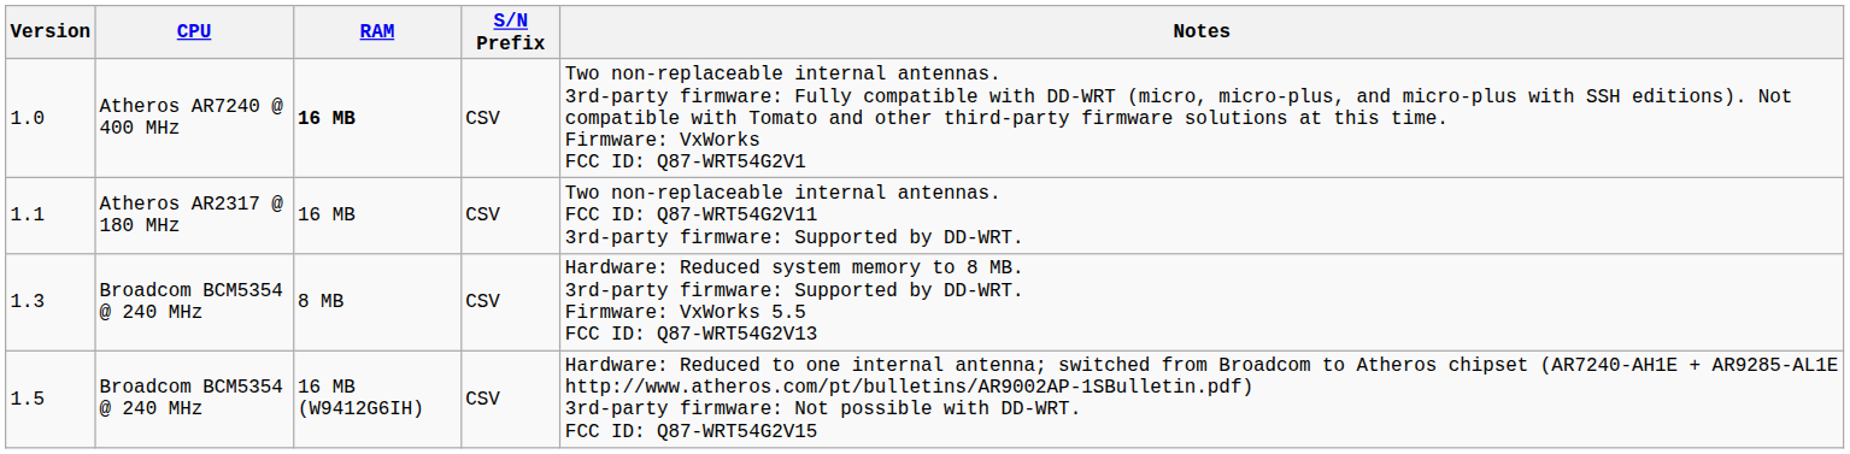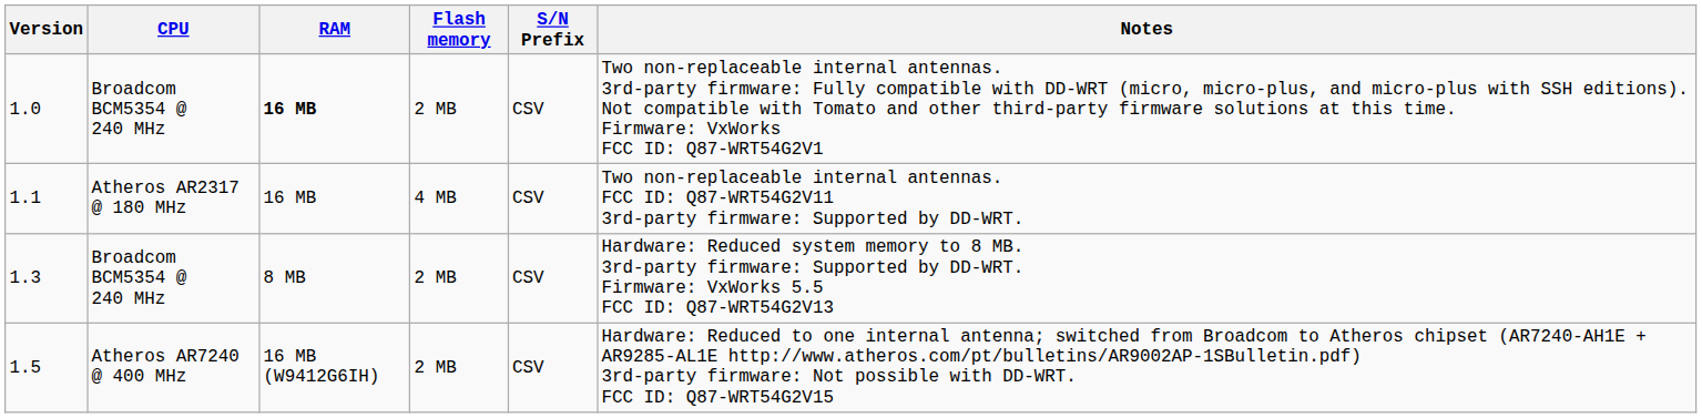 <table class="wikitable sortable">
 <tr>
 <th>Version</th>
 <th><a href='#'>CPU</a></th>
 <th><a href='#'>RAM</a></th>
+<th><a href='#'>Flash memory</a></th>
 <th><a href='#'>S/N</a> Prefix</th>
 <th>Notes</th>
 </tr>
 <tr>
 <td>1.0</td>
-<td>Atheros AR7240 @ 400 MHz</td>
+<td>Broadcom BCM5354 @ 240 MHz</td>
 <td><strong>16 MB</strong></td>
+<td>2 MB</td>
 <td>CSV</td>
 <td>Two non-replaceable internal antennas.<br>3rd-party firmware: Fully compatible with DD-WRT (micro, micro-plus, and micro-plus with SSH  editions). Not compatible with Tomato and other third-party firmware solutions at this time.<br>Firmware: VxWorks<br>FCC ID: Q87-WRT54G2V1</td>
 </tr>
 <tr>
 <td>1.1</td>
 <td>Atheros AR2317 @ 180 MHz</td>
 <td>16 MB</td>
+<td>4 MB</td>
 <td>CSV</td>
 <td>Two non-replaceable internal antennas.<br>FCC ID: Q87-WRT54G2V11<br>3rd-party firmware: Supported by DD-WRT.</td>
 </tr>
 <tr>
 <td>1.3</td>
 <td>Broadcom BCM5354 @ 240 MHz</td>
 <td>8 MB</td>
+<td>2 MB</td>
 <td>CSV</td>
 <td>Hardware: Reduced system memory to 8 MB.<br>3rd-party firmware: Supported by DD-WRT.<br>Firmware: VxWorks 5.5<br>FCC ID: Q87-WRT54G2V13</td>
 </tr>
 <tr>
 <td>1.5</td>
-<td>Broadcom BCM5354 @ 240 MHz</td>
+<td>Atheros AR7240 @ 400 MHz</td>
 <td>16 MB (W9412G6IH)</td>
+<td>2 MB</td>
 <td>CSV</td>
 <td>Hardware: Reduced to one internal antenna; switched from Broadcom to Atheros chipset (AR7240-AH1E + AR9285-AL1E http://www.atheros.com/pt/bulletins/AR9002AP-1SBulletin.pdf)<br>3rd-party firmware: Not possible with DD-WRT.<br>FCC ID: Q87-WRT54G2V15</td>
 </tr>
 </table>
